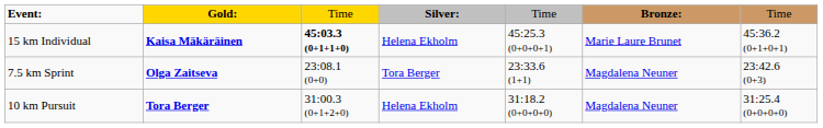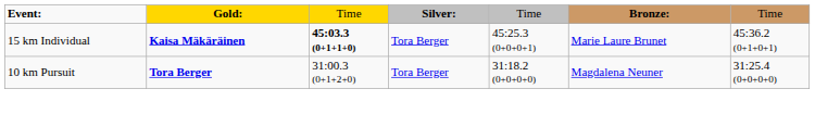 <table class="wikitable" width=85%>
 <tr>
 <td><strong>Event:</strong></td>
 <td style="text-align:center;background-color:gold;"><strong>Gold:</strong></td>
 <td style="text-align:center;background-color:gold;">Time</td>
 <td style="text-align:center;background-color:silver;"><strong>Silver:</strong></td>
 <td style="text-align:center;background-color:silver;">Time</td>
 <td style="text-align:center;background-color:#CC9966;"><strong>Bronze:</strong></td>
 <td style="text-align:center;background-color:#CC9966;">Time</td>
 </tr>
 <tr>
 <td>15 km Individual<br><em></em></td>
 <td><strong><a href='#'>Kaisa Mäkäräinen</a></strong><br><small></small></td>
 <td><strong>45:03.3<br><small>(0+1+1+0)</small></strong></td>
-<td><a href='#'>Helena Ekholm</a><br><small></small></td>
+<td><a href='#'>Tora Berger</a><br><small></small></td>
 <td>45:25.3<br><small>(0+0+0+1)</small></td>
 <td><a href='#'>Marie Laure Brunet</a><br><small></small></td>
 <td>45:36.2<br><small>(0+1+0+1)</small></td>
 </tr>
 <tr>
-<td>7.5 km Sprint<br><em></em></td>
-<td><strong><a href='#'>Olga Zaitseva</a></strong><br><small></small></td>
-<td>23:08.1<br><small>(0+0)</small></td>
-<td><a href='#'>Tora Berger</a><br><small></small></td>
-<td>23:33.6<br><small>(1+1)</small></td>
-<td><a href='#'>Magdalena Neuner</a><br><small></small></td>
-<td>23:42.6<br><small>(0+3)</small></td>
-</tr>
-<tr>
 <td>10 km Pursuit<br><em></em></td>
 <td><strong><a href='#'>Tora Berger</a></strong><br><small></small></td>
 <td>31:00.3<br><small>(0+1+2+0)</small></td>
-<td><a href='#'>Helena Ekholm</a><br><small></small></td>
+<td><a href='#'>Tora Berger</a><br><small></small></td>
 <td>31:18.2<br><small>(0+0+0+0)</small></td>
 <td><a href='#'>Magdalena Neuner</a><br><small></small></td>
 <td>31:25.4<br><small>(0+0+0+0)</small></td>
 </tr>
 </table>
